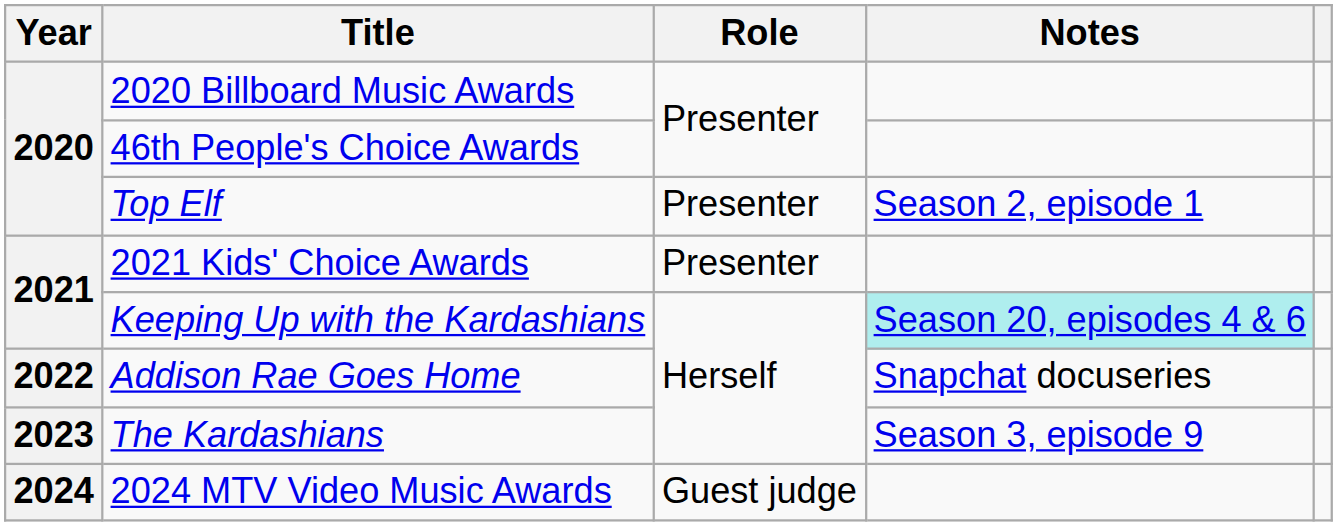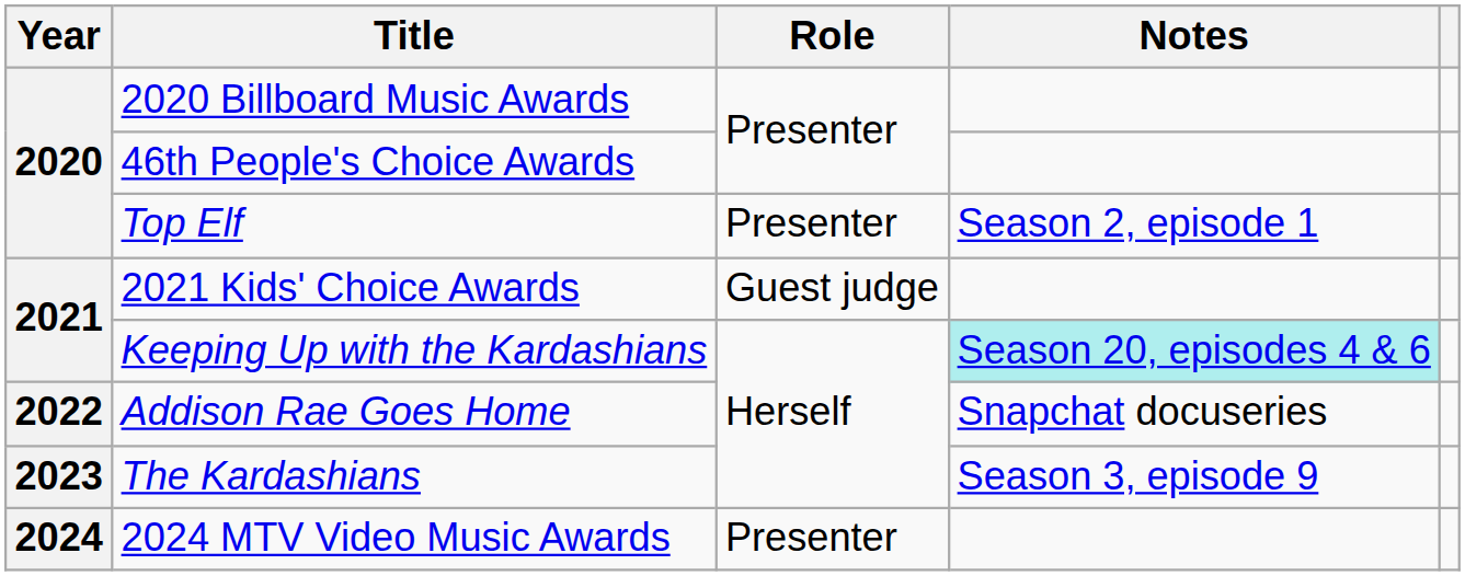 <table class="wikitable plainrowheaders">
 <tr>
 <th>Year</th>
 <th>Title</th>
 <th>Role</th>
 <th>Notes</th>
 <th></th>
 </tr>
 <tr>
 <th rowspan="3" scope="row">2020</th>
 <td><a href='#'>2020 Billboard Music Awards</a></td>
 <td rowspan="2">Presenter</td>
 <td></td>
 <td></td>
 </tr>
 <tr>
 <td><a href='#'>46th People's Choice Awards</a></td>
 <td></td>
 <td></td>
 </tr>
 <tr>
 <td><em><a href='#'>Top Elf</a></em></td>
 <td>Presenter</td>
 <td><a href='#'>Season 2, episode 1</a></td>
 <td></td>
 </tr>
 <tr>
 <th rowspan="2" scope="row">2021</th>
 <td><a href='#'>2021 Kids' Choice Awards</a></td>
-<td>Presenter</td>
+<td>Guest judge</td>
 <td></td>
 <td></td>
 </tr>
 <tr>
 <td><em><a href='#'>Keeping Up with the Kardashians</a></em></td>
 <td rowspan="3">Herself</td>
 <td style="background: paleturquoise;"><a href='#'>Season 20, episodes 4 & 6</a></td>
 <td></td>
 </tr>
 <tr>
 <th scope="row">2022</th>
 <td><em><a href='#'>Addison Rae Goes Home</a></em></td>
 <td><a href='#'>Snapchat</a> docuseries</td>
 <td></td>
 </tr>
 <tr>
 <th scope="row">2023</th>
 <td><em><a href='#'>The Kardashians</a></em></td>
 <td><a href='#'>Season 3, episode 9</a></td>
 <td></td>
 </tr>
 <tr>
 <th scope="row">2024</th>
 <td><a href='#'>2024 MTV Video Music Awards</a></td>
-<td>Guest judge</td>
+<td>Presenter</td>
 <td></td>
 <td></td>
 </tr>
 </table>
